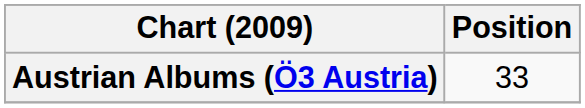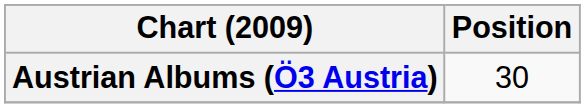 <table class="wikitable sortable plainrowheaders" style="text-align:center;">
 <tr>
 <th scope="col">Chart (2009)</th>
 <th scope="col">Position</th>
 </tr>
 <tr>
 <th scope="row">Austrian Albums (<a href='#'>Ö3 Austria</a>)</th>
-<td style="text-align:center;">33</td>
+<td style="text-align:center;">30</td>
 </tr>
 <tr>
 </tr>
 </table>
